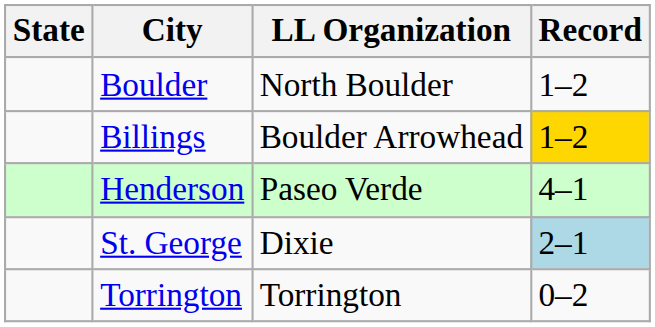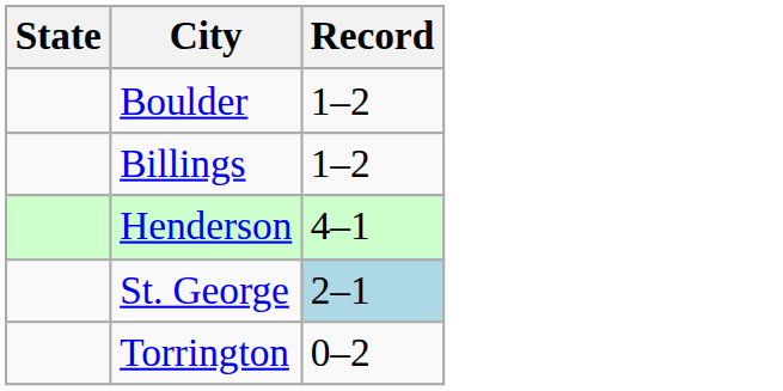 <table class="wikitable">
 <tr>
 <th>State</th>
 <th>City</th>
-<th>LL Organization</th>
 <th>Record</th>
 </tr>
 <tr>
 <td><strong></strong></td>
 <td><a href='#'>Boulder</a></td>
-<td>North Boulder</td>
 <td>1–2</td>
 </tr>
 <tr>
 <td><strong></strong></td>
 <td><a href='#'>Billings</a></td>
-<td>Boulder Arrowhead</td>
-<td style="background: gold;">1–2</td>
+<td>1–2</td>
 </tr>
 <tr bgcolor="#ccffcc">
 <td><strong></strong></td>
 <td><a href='#'>Henderson</a></td>
-<td>Paseo Verde</td>
 <td>4–1</td>
 </tr>
 <tr>
 <td><strong></strong></td>
 <td><a href='#'>St. George</a></td>
-<td>Dixie</td>
 <td style="background: lightblue;">2–1</td>
 </tr>
 <tr>
 <td><strong></strong></td>
 <td><a href='#'>Torrington</a></td>
-<td>Torrington</td>
 <td>0–2</td>
 </tr>
 </table>
